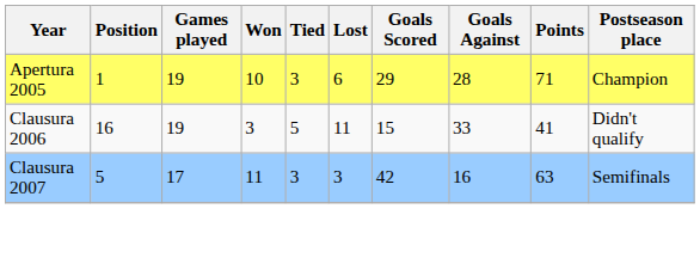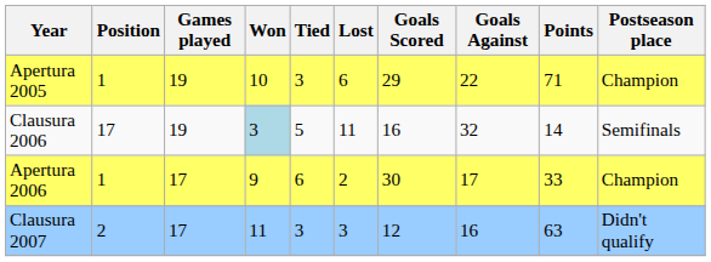 <table class="wikitable">
 <tr>
 <th>Year</th>
 <th>Position</th>
 <th>Games played</th>
 <th>Won</th>
 <th>Tied</th>
 <th>Lost</th>
 <th>Goals Scored</th>
 <th>Goals Against</th>
 <th>Points</th>
 <th>Postseason place</th>
 </tr>
 <tr bgcolor=#ffff66>
 <td>Apertura 2005</td>
 <td>1</td>
 <td>19</td>
 <td>10</td>
 <td>3</td>
 <td>6</td>
 <td>29</td>
-<td>28</td>
+<td>22</td>
 <td>71</td>
 <td>Champion</td>
 </tr>
 <tr>
 <td>Clausura 2006</td>
-<td>16</td>
+<td>17</td>
 <td>19</td>
-<td>3</td>
+<td style="background: lightblue;">3</td>
 <td>5</td>
 <td>11</td>
-<td>15</td>
+<td>16</td>
+<td>32</td>
+<td>14</td>
+<td>Semifinals</td>
+</tr>
+<tr bgcolor=#ffff66>
+<td>Apertura 2006</td>
+<td>1</td>
+<td>17</td>
+<td>9</td>
+<td>6</td>
+<td>2</td>
+<td>30</td>
+<td>17</td>
 <td>33</td>
-<td>41</td>
-<td>Didn't qualify</td>
+<td>Champion</td>
 </tr>
 <tr bgcolor=#99ccff>
 <td>Clausura 2007</td>
-<td>5</td>
+<td>2</td>
 <td>17</td>
 <td>11</td>
 <td>3</td>
 <td>3</td>
-<td>42</td>
+<td>12</td>
 <td>16</td>
 <td>63</td>
-<td>Semifinals</td>
+<td>Didn't qualify</td>
 </tr>
 <tr>
 </tr>
 </table>
